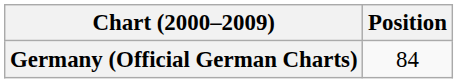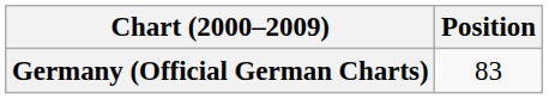 <table class="wikitable plainrowheaders" style="text-align:center">
 <tr>
 <th>Chart (2000–2009)</th>
 <th>Position</th>
 </tr>
 <tr>
 <th scope="row">Germany (Official German Charts)</th>
-<td>84</td>
+<td>83</td>
 </tr>
 </table>
